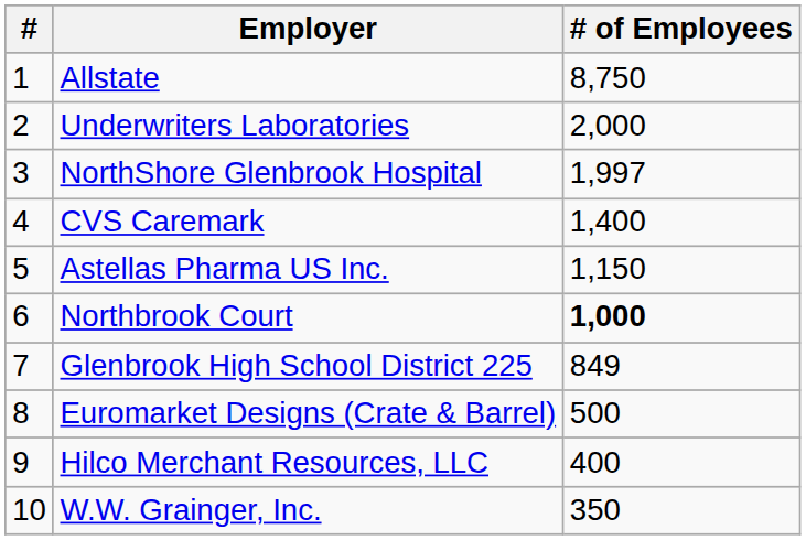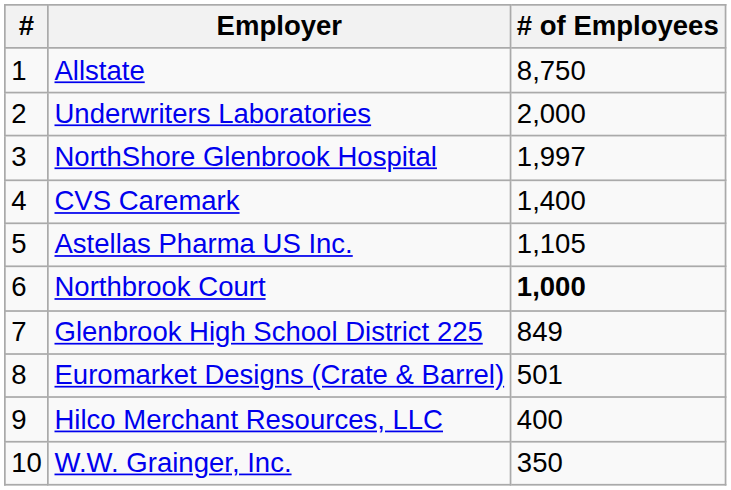 <table class="wikitable">
 <tr>
 <th>#</th>
 <th>Employer</th>
 <th># of Employees</th>
 </tr>
 <tr>
 <td>1</td>
 <td><a href='#'>Allstate</a></td>
 <td>8,750</td>
 </tr>
 <tr>
 <td>2</td>
 <td><a href='#'>Underwriters Laboratories</a></td>
 <td>2,000</td>
 </tr>
 <tr>
 <td>3</td>
 <td><a href='#'>NorthShore Glenbrook Hospital</a></td>
 <td>1,997</td>
 </tr>
 <tr>
 <td>4</td>
 <td><a href='#'>CVS Caremark</a></td>
 <td>1,400</td>
 </tr>
 <tr>
 <td>5</td>
 <td><a href='#'>Astellas Pharma US Inc.</a></td>
-<td>1,150</td>
+<td>1,105</td>
 </tr>
 <tr>
 <td>6</td>
 <td><a href='#'>Northbrook Court</a></td>
 <td><strong>1,000</strong></td>
 </tr>
 <tr>
 <td>7</td>
 <td><a href='#'>Glenbrook High School District 225</a></td>
 <td>849</td>
 </tr>
 <tr>
 <td>8</td>
 <td><a href='#'>Euromarket Designs (Crate & Barrel)</a></td>
-<td>500</td>
+<td>501</td>
 </tr>
 <tr>
 <td>9</td>
 <td><a href='#'>Hilco Merchant Resources, LLC</a></td>
 <td>400</td>
 </tr>
 <tr>
 <td>10</td>
 <td><a href='#'>W.W. Grainger, Inc.</a></td>
 <td>350</td>
 </tr>
 </table>
